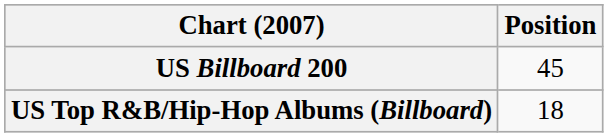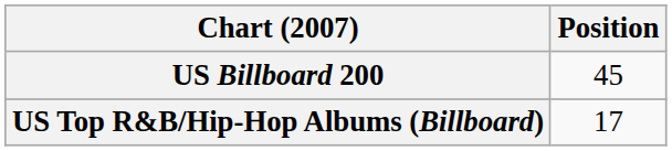 <table class="wikitable plainrowheaders sortable" style="text-align:center;">
 <tr>
 <th scope="col">Chart (2007)</th>
 <th scope="col">Position</th>
 </tr>
 <tr>
 <th scope="row">US <em>Billboard</em> 200</th>
 <td>45</td>
 </tr>
 <tr>
 <th scope="row">US Top R&B/Hip-Hop Albums (<em>Billboard</em>)</th>
-<td>18</td>
+<td>17</td>
 </tr>
 </table>
